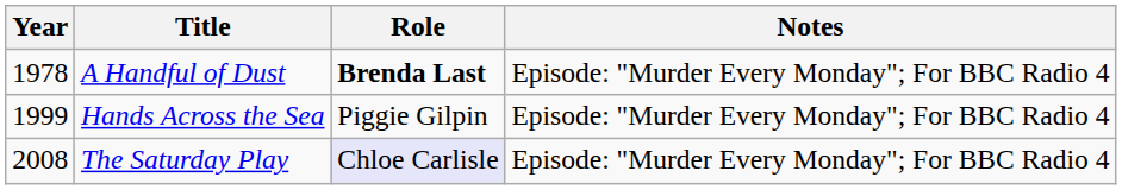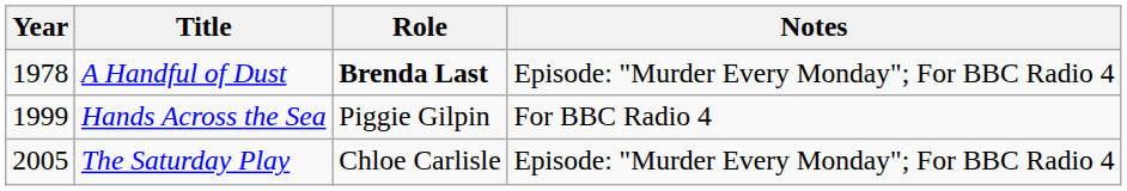 <table class="wikitable sortable">
 <tr>
 <th>Year</th>
 <th>Title</th>
 <th>Role</th>
 <th class="unsortable">Notes</th>
 </tr>
 <tr>
 <td>1978</td>
 <td><em><a href='#'>A Handful of Dust</a></em></td>
 <td><strong>Brenda Last</strong></td>
 <td>Episode: "Murder Every Monday"; For BBC Radio 4</td>
 </tr>
 <tr>
 <td>1999</td>
 <td><em><a href='#'>Hands Across the Sea</a></em></td>
 <td>Piggie Gilpin</td>
-<td>Episode: "Murder Every Monday"; For BBC Radio 4</td>
+<td>For BBC Radio 4</td>
 </tr>
 <tr>
-<td>2008</td>
+<td>2005</td>
 <td><em><a href='#'>The Saturday Play</a></em></td>
-<td style="background: lavender;">Chloe Carlisle</td>
+<td>Chloe Carlisle</td>
 <td>Episode: "Murder Every Monday"; For BBC Radio 4</td>
 </tr>
 </table>
